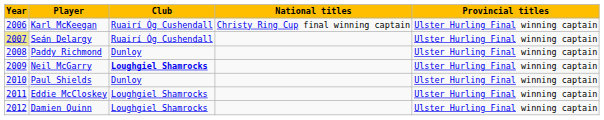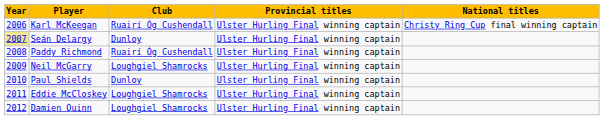 <table class="wikitable">
 <tr style="text-align:center;background:#FFBF00;color:black">
 <td><strong>Year</strong></td>
 <td><strong>Player</strong></td>
 <td><strong>Club</strong></td>
+<td><strong>Provincial titles</strong></td>
 <td><strong>National titles</strong></td>
-<td><strong>Provincial titles</strong></td>
 </tr>
 <tr>
 <td><a href='#'>2006</a></td>
 <td style="text-align:left;"><a href='#'>Karl McKeegan</a></td>
 <td style="text-align:left;"><a href='#'>Ruairí Óg Cushendall</a></td>
+<td><a href='#'>Ulster Hurling Final</a> winning captain</td>
 <td><a href='#'>Christy Ring Cup</a> final winning captain</td>
-<td><a href='#'>Ulster Hurling Final</a> winning captain</td>
 </tr>
 <tr>
 <td style="background: khaki;"><a href='#'>2007</a></td>
 <td style="text-align:left;"><a href='#'>Seán Delargy</a></td>
-<td style="text-align:left;"><a href='#'>Ruairí Óg Cushendall</a></td>
+<td style="text-align:left;"><a href='#'>Dunloy</a></td>
+<td><a href='#'>Ulster Hurling Final</a> winning captain</td>
 <td></td>
-<td><a href='#'>Ulster Hurling Final</a> winning captain</td>
 </tr>
 <tr>
 <td><a href='#'>2008</a></td>
 <td style="text-align:left;"><a href='#'>Paddy Richmond</a></td>
-<td style="text-align:left;"><a href='#'>Dunloy</a></td>
+<td style="text-align:left;"><a href='#'>Ruairí Óg Cushendall</a></td>
+<td><a href='#'>Ulster Hurling Final</a> winning captain</td>
 <td></td>
-<td><a href='#'>Ulster Hurling Final</a> winning captain</td>
 </tr>
 <tr>
 <td><a href='#'>2009</a></td>
 <td style="text-align:left;"><a href='#'>Neil McGarry</a></td>
-<td style="text-align:left;"><strong><a href='#'>Loughgiel Shamrocks</a></strong></td>
+<td style="text-align:left;"><a href='#'>Loughgiel Shamrocks</a></td>
+<td><a href='#'>Ulster Hurling Final</a> winning captain</td>
 <td></td>
-<td><a href='#'>Ulster Hurling Final</a> winning captain</td>
 </tr>
 <tr>
 <td><a href='#'>2010</a></td>
 <td style="text-align:left;"><a href='#'>Paul Shields</a></td>
 <td style="text-align:left;"><a href='#'>Dunloy</a></td>
+<td><a href='#'>Ulster Hurling Final</a> winning captain</td>
 <td></td>
-<td><a href='#'>Ulster Hurling Final</a> winning captain</td>
 </tr>
 <tr>
 <td><a href='#'>2011</a></td>
 <td style="text-align:left;"><a href='#'>Eddie McCloskey</a></td>
 <td style="text-align:left;"><a href='#'>Loughgiel Shamrocks</a></td>
+<td><a href='#'>Ulster Hurling Final</a> winning captain</td>
 <td></td>
-<td><a href='#'>Ulster Hurling Final</a> winning captain</td>
 </tr>
 <tr>
 <td><a href='#'>2012</a></td>
 <td style="text-align:left;"><a href='#'>Damien Quinn</a></td>
 <td style="text-align:left;"><a href='#'>Loughgiel Shamrocks</a></td>
+<td><a href='#'>Ulster Hurling Final</a> winning captain</td>
 <td></td>
-<td><a href='#'>Ulster Hurling Final</a> winning captain</td>
 </tr>
 </table>
